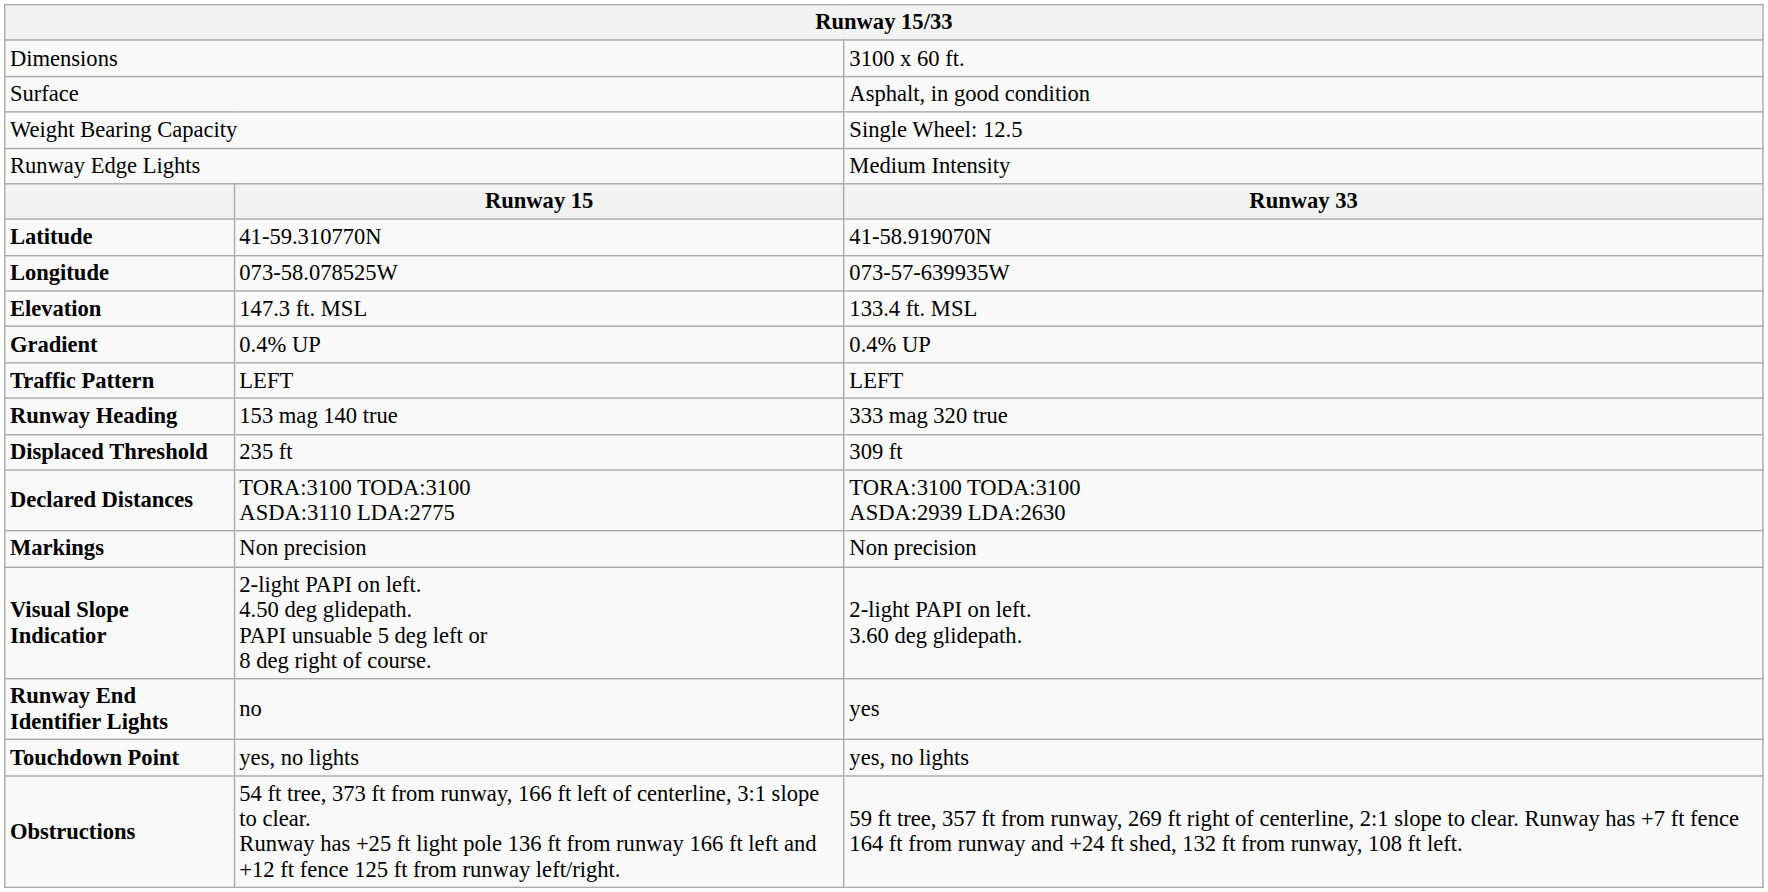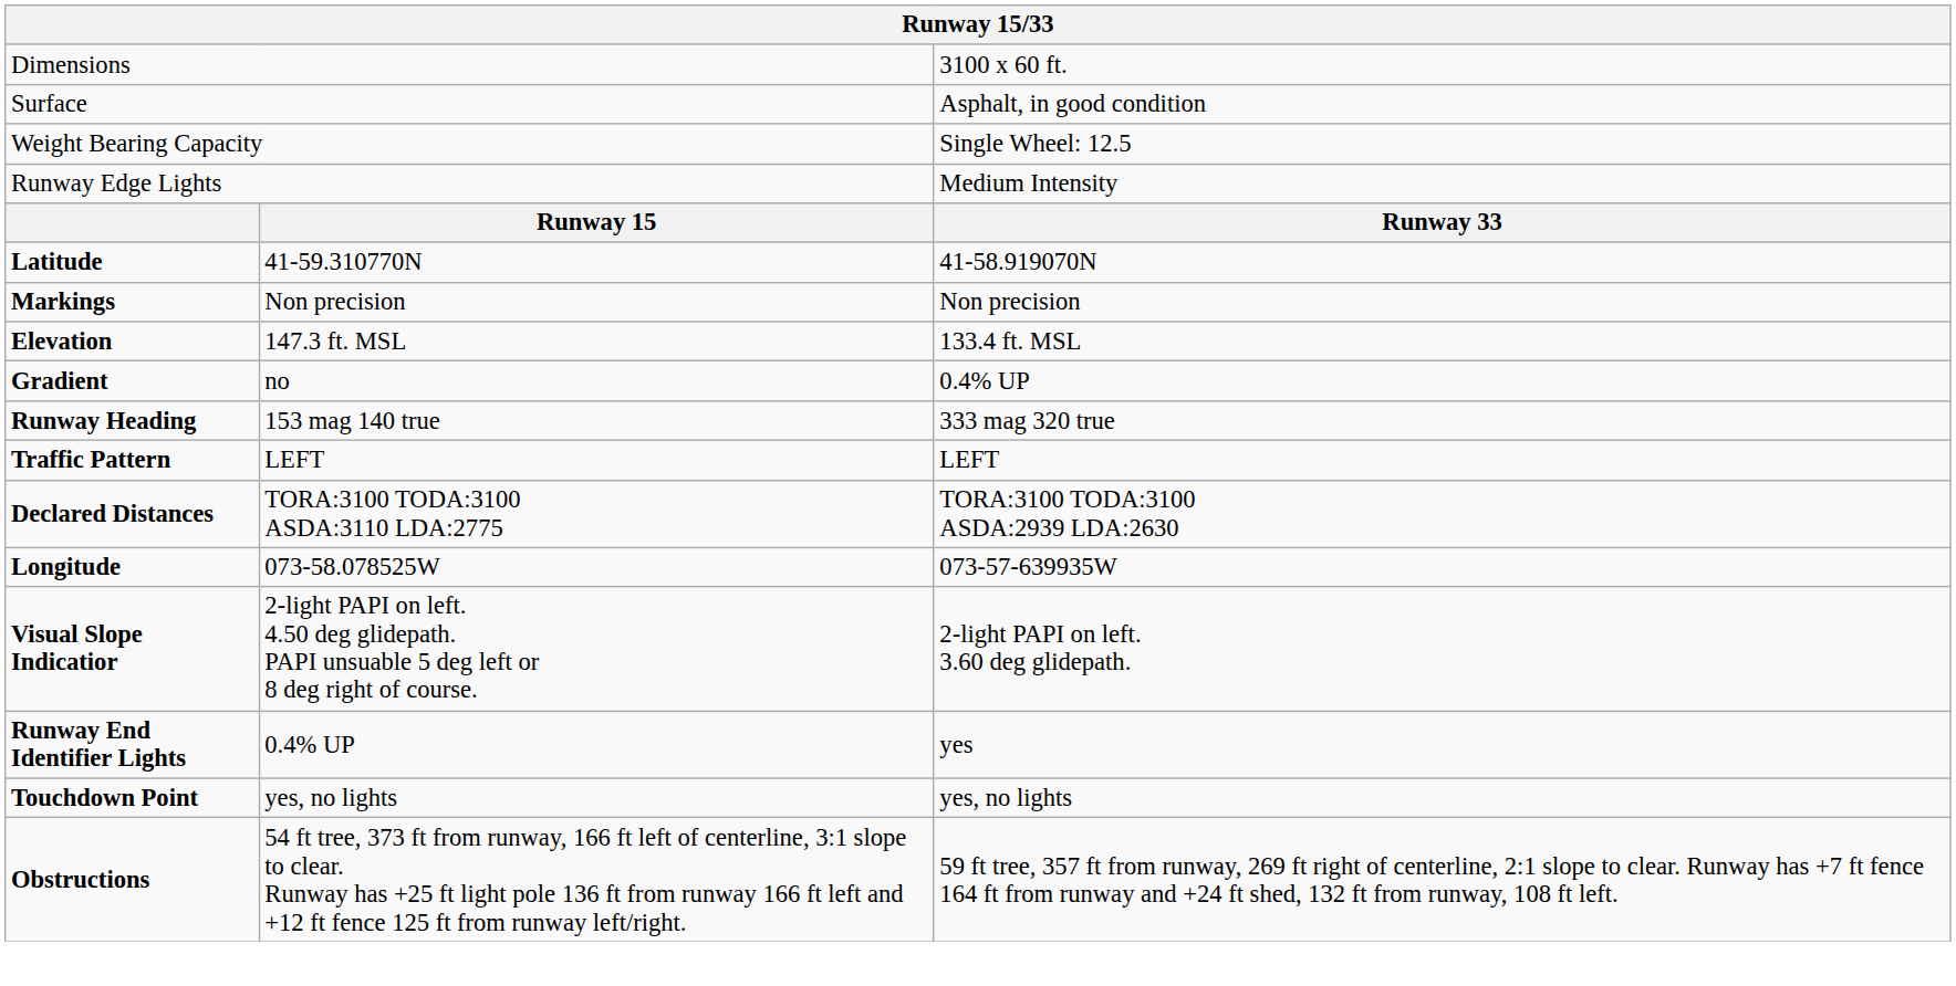 <table class="wikitable">
 <tr>
 <th colspan="3">Runway 15/33</th>
 </tr>
 <tr>
 <td colspan="2">Dimensions</td>
 <td>3100 x 60 ft.</td>
 </tr>
 <tr>
 <td colspan="2">Surface</td>
 <td>Asphalt, in good condition</td>
 </tr>
 <tr>
 <td colspan="2">Weight Bearing Capacity</td>
 <td>Single Wheel: 12.5</td>
 </tr>
 <tr>
 <td colspan="2">Runway Edge Lights</td>
 <td>Medium Intensity</td>
 </tr>
 <tr>
 <th></th>
 <th><strong>Runway 15</strong></th>
 <th><strong>Runway 33</strong></th>
 </tr>
 <tr>
 <td><strong>Latitude</strong></td>
 <td>41-59.310770N</td>
 <td>41-58.919070N</td>
 </tr>
 <tr>
-<td><strong>Longitude</strong></td>
-<td>073-58.078525W</td>
-<td>073-57-639935W</td>
+<td><strong>Markings</strong></td>
+<td>Non precision</td>
+<td>Non precision</td>
 </tr>
 <tr>
 <td><strong>Elevation</strong></td>
 <td>147.3 ft. MSL</td>
 <td>133.4 ft. MSL</td>
 </tr>
 <tr>
 <td><strong>Gradient</strong></td>
+<td>no</td>
 <td>0.4% UP</td>
-<td>0.4% UP</td>
+</tr>
+<tr>
+<td><strong>Runway Heading</strong></td>
+<td>153 mag 140 true</td>
+<td>333 mag 320 true</td>
 </tr>
 <tr>
 <td><strong>Traffic Pattern</strong></td>
 <td>LEFT</td>
 <td>LEFT</td>
 </tr>
 <tr>
-<td><strong>Runway Heading</strong></td>
-<td>153 mag 140 true</td>
-<td>333 mag 320 true</td>
-</tr>
-<tr>
-<td><strong>Displaced Threshold</strong></td>
-<td>235 ft</td>
-<td>309 ft</td>
-</tr>
-<tr>
 <td><strong>Declared Distances</strong></td>
 <td>TORA:3100 TODA:3100<br>ASDA:3110 LDA:2775</td>
 <td>TORA:3100 TODA:3100<br>ASDA:2939 LDA:2630</td>
 </tr>
 <tr>
-<td><strong>Markings</strong></td>
-<td>Non precision</td>
-<td>Non precision</td>
+<td><strong>Longitude</strong></td>
+<td>073-58.078525W</td>
+<td>073-57-639935W</td>
 </tr>
 <tr>
 <td><strong>Visual Slope Indicatior</strong></td>
 <td>2-light PAPI on left.<br>4.50 deg glidepath.<br>PAPI unsuable 5 deg left or<br>8 deg right of course.</td>
 <td>2-light PAPI on left.<br>3.60 deg glidepath.</td>
 </tr>
 <tr>
 <td><strong>Runway End Identifier Lights</strong></td>
-<td>no</td>
+<td>0.4% UP</td>
 <td>yes</td>
 </tr>
 <tr>
 <td><strong>Touchdown Point</strong></td>
 <td>yes, no lights</td>
 <td>yes, no lights</td>
 </tr>
 <tr>
 <td><strong>Obstructions</strong></td>
 <td>54 ft tree, 373 ft from runway, 166 ft left of centerline, 3:1 slope to clear.<br>Runway has +25 ft light pole 136 ft from runway 166 ft left and +12 ft fence 125 ft from runway left/right.</td>
 <td>59 ft tree, 357 ft from runway, 269 ft right of centerline, 2:1 slope to clear. Runway has +7 ft fence 164 ft from runway and +24 ft shed, 132 ft from runway, 108 ft left.</td>
 </tr>
 </table>
